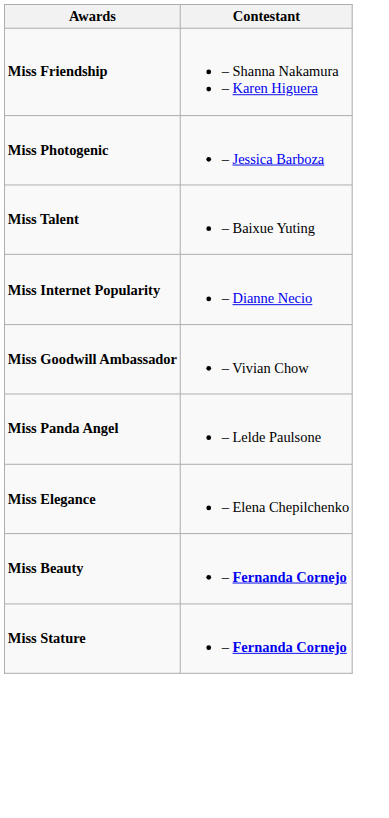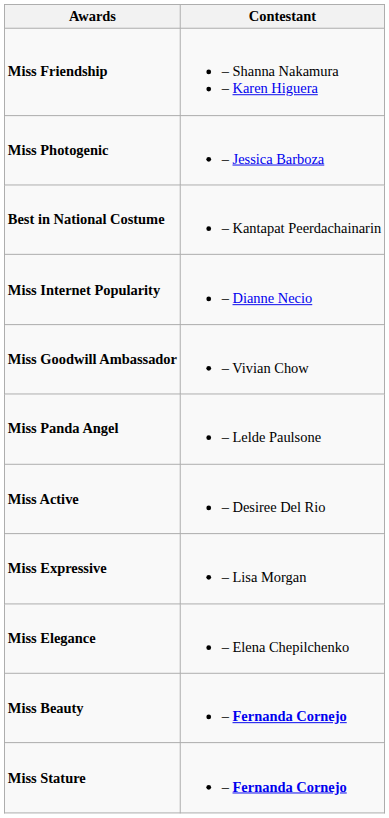 <table class="wikitable sortable" style="font-size:95%;">
 <tr>
 <th>Awards</th>
 <th>Contestant</th>
 </tr>
 <tr>
 <td><strong>Miss Friendship</strong></td>
 <td><br><ul><li><strong></strong> – Shanna Nakamura</li><li><strong></strong> – <a href='#'>Karen Higuera</a></li></ul></td>
 </tr>
 <tr>
 <td><strong>Miss Photogenic</strong></td>
 <td><br><ul><li><strong></strong> – <a href='#'>Jessica Barboza</a></li></ul></td>
 </tr>
 <tr>
-<td><strong>Miss Talent</strong></td>
-<td><br><ul><li><strong></strong> – Baixue Yuting</li></ul></td>
+<td><strong>Best in National Costume</strong></td>
+<td><br><ul><li><strong></strong> – Kantapat Peerdachainarin</li></ul></td>
 </tr>
 <tr>
 <td><strong>Miss Internet Popularity</strong></td>
 <td><br><ul><li><strong></strong> – <a href='#'>Dianne Necio</a></li></ul></td>
 </tr>
 <tr>
 <td><strong>Miss Goodwill Ambassador</strong></td>
 <td><br><ul><li><strong></strong> – Vivian Chow</li></ul></td>
 </tr>
 <tr>
 <td><strong>Miss Panda Angel</strong></td>
 <td><br><ul><li><strong></strong> – Lelde Paulsone</li></ul></td>
 </tr>
 <tr>
+<td><strong>Miss Active</strong></td>
+<td><br><ul><li><strong></strong> – Desiree Del Rio</li></ul></td>
+</tr>
+<tr>
+<td><strong>Miss Expressive</strong></td>
+<td><br><ul><li><strong></strong> – Lisa Morgan</li></ul></td>
+</tr>
+<tr>
 <td><strong>Miss Elegance</strong></td>
 <td><br><ul><li><strong></strong> – Elena Chepilchenko</li></ul></td>
 </tr>
 <tr>
 <td><strong>Miss Beauty</strong></td>
 <td><br><ul><li><strong></strong> – <strong><a href='#'>Fernanda Cornejo</a></strong></li></ul></td>
 </tr>
 <tr>
 <td><strong>Miss Stature</strong></td>
 <td><br><ul><li><strong></strong> – <strong><a href='#'>Fernanda Cornejo</a></strong></li></ul></td>
 </tr>
 </table>
